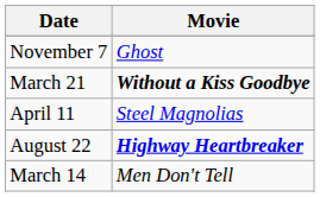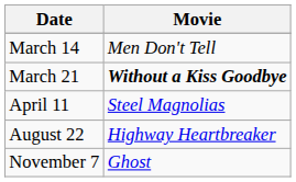 <table class="wikitable plainrowheaders">
 <tr>
 <th scope="col">Date</th>
 <th scope="col">Movie</th>
 </tr>
 <tr>
 </tr>
 <tr>
-<td>November 7</td>
-<td><em><a href='#'>Ghost</a></em></td>
+<td>March 14</td>
+<td><em>Men Don't Tell</em></td>
 </tr>
 <tr>
 <td>March 21</td>
 <td><strong><em>Without a Kiss Goodbye</em></strong></td>
 </tr>
 <tr>
 <td>April 11</td>
 <td><em><a href='#'>Steel Magnolias</a></em></td>
 </tr>
 <tr>
 <td>August 22</td>
-<td><strong><em><a href='#'>Highway Heartbreaker</a></em></strong></td>
+<td><em><a href='#'>Highway Heartbreaker</a></em></td>
 </tr>
 <tr>
-<td>March 14</td>
-<td><em>Men Don't Tell</em></td>
+<td>November 7</td>
+<td><em><a href='#'>Ghost</a></em></td>
 </tr>
 </table>
